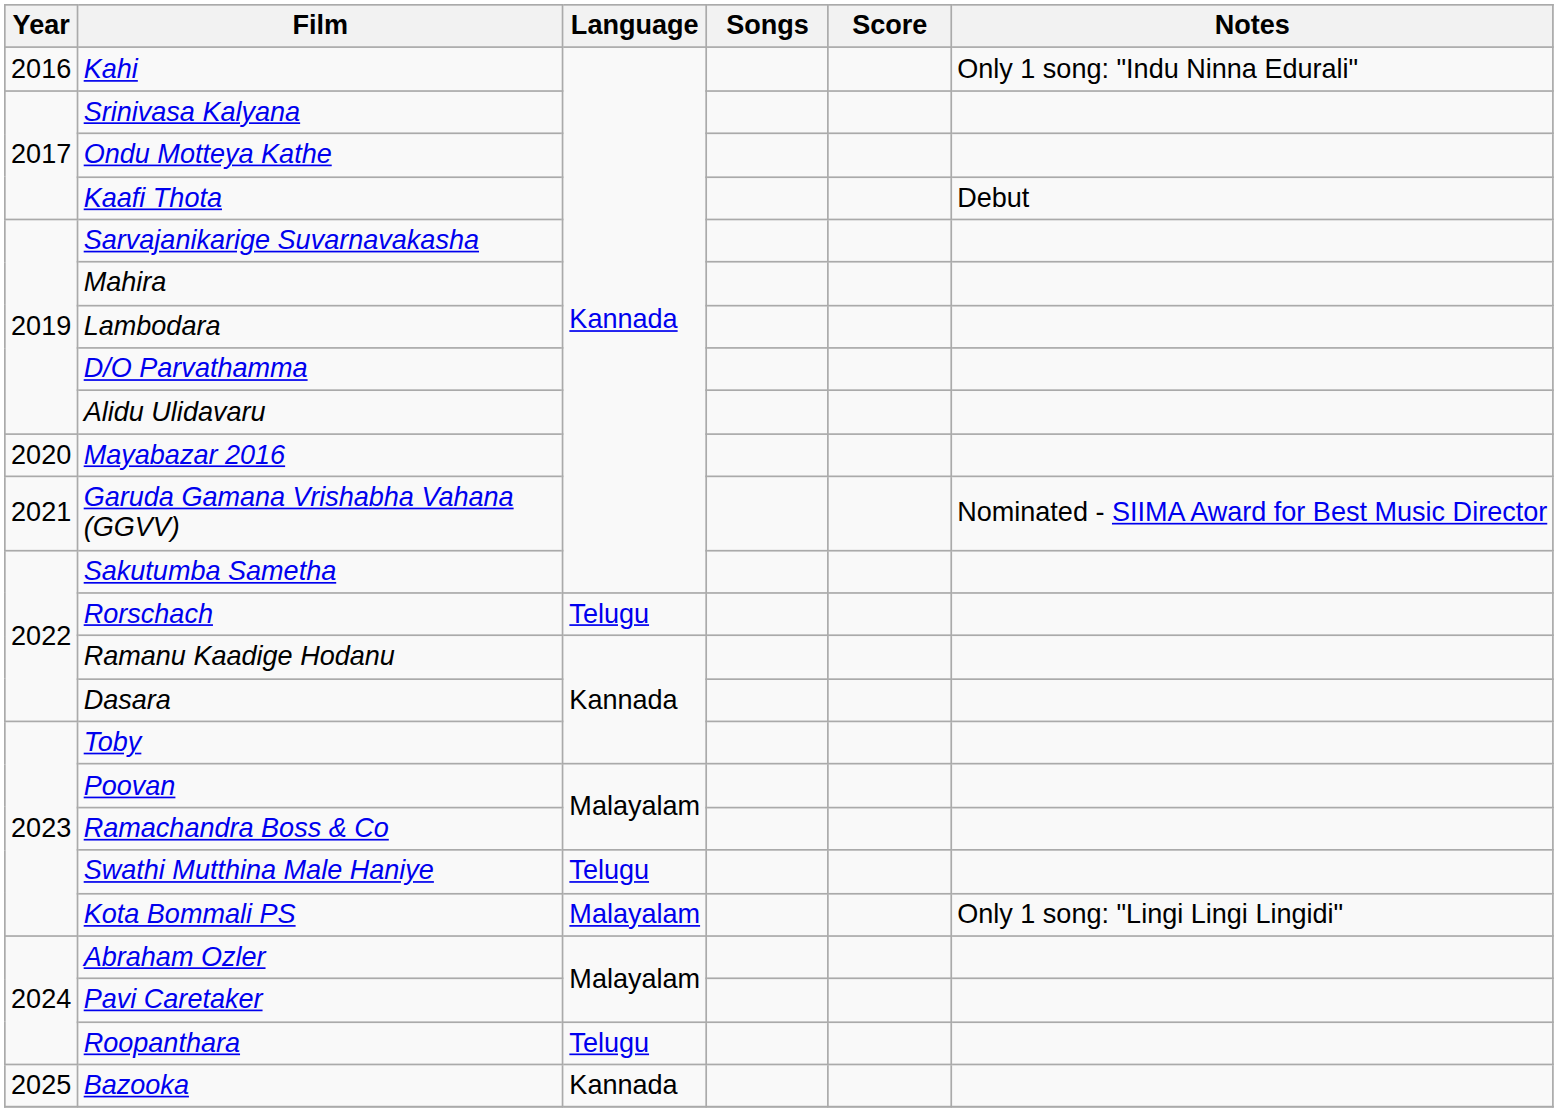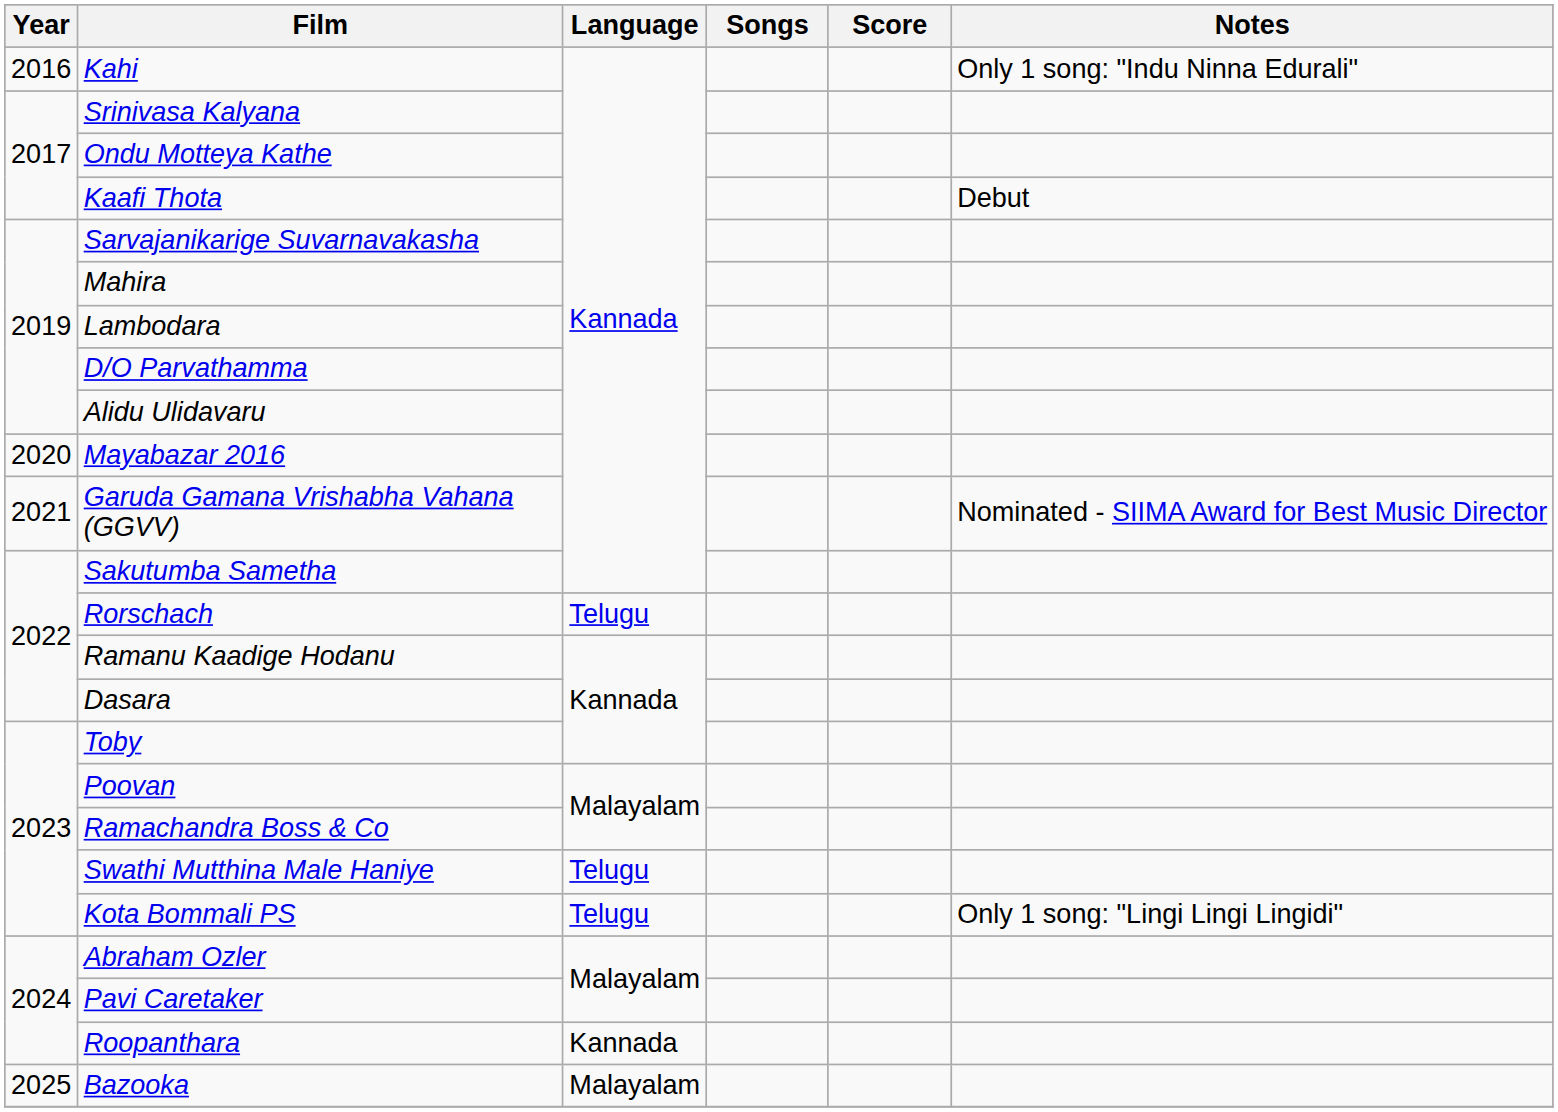 <table class="wikitable">
 <tr>
 <th width=30>Year</th>
 <th width=280>Film</th>
 <th width=70>Language</th>
 <th width=65>Songs</th>
 <th width=65>Score</th>
 <th>Notes</th>
 </tr>
 <tr>
 <td>2016</td>
 <td><em><a href='#'>Kahi</a></em></td>
 <td rowspan="12"><a href='#'>Kannada</a></td>
 <td></td>
 <td></td>
 <td>Only 1 song: "Indu Ninna Edurali"</td>
 </tr>
 <tr>
 <td rowspan="3">2017</td>
 <td><em><a href='#'>Srinivasa Kalyana</a></em></td>
 <td></td>
 <td></td>
 <td></td>
 </tr>
 <tr>
 <td><em><a href='#'>Ondu Motteya Kathe</a></em></td>
 <td></td>
 <td></td>
 <td></td>
 </tr>
 <tr>
 <td><em><a href='#'>Kaafi Thota</a></em></td>
 <td></td>
 <td></td>
 <td>Debut</td>
 </tr>
 <tr>
 <td rowspan="5">2019</td>
 <td><em><a href='#'>Sarvajanikarige Suvarnavakasha</a></em></td>
 <td></td>
 <td></td>
 <td></td>
 </tr>
 <tr>
 <td><em>Mahira</em></td>
 <td></td>
 <td></td>
 <td></td>
 </tr>
 <tr>
 <td><em>Lambodara</em></td>
 <td></td>
 <td></td>
 <td></td>
 </tr>
 <tr>
 <td><em><a href='#'>D/O Parvathamma</a></em></td>
 <td></td>
 <td></td>
 <td></td>
 </tr>
 <tr>
 <td><em>Alidu Ulidavaru</em></td>
 <td></td>
 <td></td>
 <td></td>
 </tr>
 <tr>
 <td rowspan="1">2020</td>
 <td><em><a href='#'>Mayabazar 2016</a></em></td>
 <td></td>
 <td></td>
 <td></td>
 </tr>
 <tr>
 <td rowspan="1">2021</td>
 <td><em><a href='#'>Garuda Gamana Vrishabha Vahana</a> (GGVV)</em></td>
 <td></td>
 <td></td>
 <td>Nominated - <a href='#'>SIIMA Award for Best Music Director</a></td>
 </tr>
 <tr>
 <td rowspan="4">2022</td>
 <td><em><a href='#'>Sakutumba Sametha</a></em></td>
 <td></td>
 <td></td>
 <td></td>
 </tr>
 <tr>
 <td><em><a href='#'>Rorschach</a></em></td>
 <td><a href='#'>Telugu</a></td>
 <td></td>
 <td></td>
 <td></td>
 </tr>
 <tr>
 <td><em>Ramanu Kaadige Hodanu</em></td>
 <td rowspan=3>Kannada</td>
 <td></td>
 <td></td>
 <td></td>
 </tr>
 <tr>
 <td><em>Dasara</em></td>
 <td></td>
 <td></td>
 <td></td>
 </tr>
 <tr>
 <td rowspan=5>2023</td>
 <td><em><a href='#'>Toby</a></em></td>
 <td></td>
 <td></td>
 <td></td>
 </tr>
 <tr>
 <td><em><a href='#'>Poovan</a></em></td>
 <td rowspan="2">Malayalam</td>
 <td></td>
 <td></td>
 <td></td>
 </tr>
 <tr>
 <td><em><a href='#'>Ramachandra Boss & Co</a></em></td>
 <td></td>
 <td></td>
 <td></td>
 </tr>
 <tr>
 <td><em><a href='#'>Swathi Mutthina Male Haniye</a></em></td>
 <td><a href='#'>Telugu</a></td>
 <td></td>
 <td></td>
 <td></td>
 </tr>
 <tr>
 <td><em><a href='#'>Kota Bommali PS</a></em></td>
-<td><a href='#'>Malayalam</a></td>
+<td><a href='#'>Telugu</a></td>
 <td></td>
 <td></td>
 <td>Only 1 song: "Lingi Lingi Lingidi"</td>
 </tr>
 <tr>
 <td rowspan=3>2024</td>
 <td><em><a href='#'>Abraham Ozler</a></em></td>
 <td rowspan=2>Malayalam</td>
 <td></td>
 <td></td>
 <td></td>
 </tr>
 <tr>
 <td><em><a href='#'>Pavi Caretaker</a></em></td>
 <td></td>
 <td></td>
 <td></td>
 </tr>
 <tr>
 <td><em><a href='#'>Roopanthara</a></em></td>
-<td><a href='#'>Telugu</a></td>
+<td>Kannada</td>
 <td></td>
 <td></td>
 <td></td>
 </tr>
 <tr>
 <td>2025</td>
 <td><em><a href='#'>Bazooka</a></em></td>
-<td>Kannada</td>
+<td>Malayalam</td>
 <td></td>
 <td></td>
 <td></td>
 </tr>
 <tr>
 </tr>
 </table>
